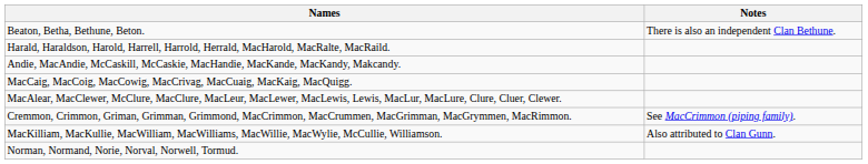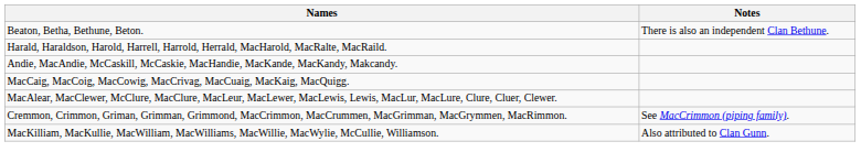 <table class="wikitable" width=100%>
 <tr>
 <th><strong>Names</strong></th>
 <th><strong>Notes</strong></th>
 </tr>
 <tr>
 <td>Beaton, Betha, Bethune, Beton.</td>
 <td>There is also an independent <a href='#'>Clan Bethune</a>.</td>
 </tr>
 <tr>
 <td>Harald, Haraldson, Harold, Harrell, Harrold, Herrald, MacHarold, MacRalte, MacRaild.</td>
 <td></td>
 </tr>
 <tr>
 <td>Andie, MacAndie, McCaskill, McCaskie, MacHandie, MacKande, MacKandy, Makcandy.</td>
 <td></td>
 </tr>
 <tr>
 <td>MacCaig, MacCoig, MacCowig, MacCrivag, MacCuaig, MacKaig, MacQuigg.</td>
 <td></td>
 </tr>
 <tr>
 <td>MacAlear, MacClewer, McClure, MacClure, MacLeur, MacLewer, MacLewis, Lewis, MacLur, MacLure, Clure, Cluer, Clewer.</td>
 <td></td>
 </tr>
 <tr>
 <td>Cremmon, Crimmon, Griman, Grimman, Grimmond, MacCrimmon, MacCrummen, MacGrimman, MacGrymmen, MacRimmon.</td>
 <td>See <em><a href='#'>MacCrimmon (piping family)</a></em>.</td>
 </tr>
 <tr>
 <td>MacKilliam, MacKullie, MacWilliam, MacWilliams, MacWillie, MacWylie, McCullie, Williamson.</td>
 <td>Also attributed to <a href='#'>Clan Gunn</a>.</td>
 </tr>
-<tr>
-<td>Norman, Normand, Norie, Norval, Norwell, Tormud.</td>
-<td></td>
-</tr>
 </table>
